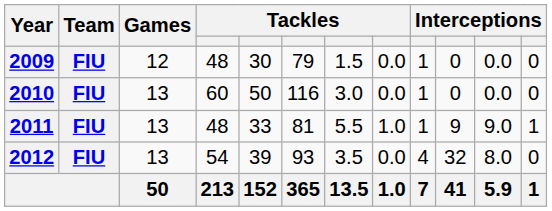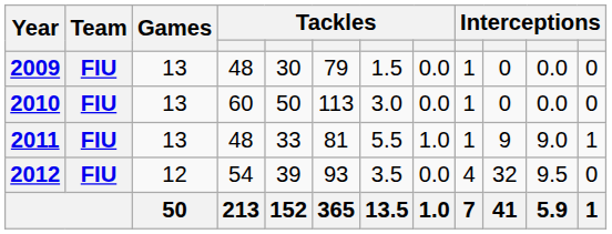 <table class="wikitable" style="text-align:center;">
 <tr>
 <th rowspan="2">Year</th>
 <th rowspan="2">Team</th>
 <th rowspan="2">Games</th>
 <th colspan="5">Tackles</th>
 <th colspan="4">Interceptions</th>
 </tr>
 <tr>
 <th></th>
 <th></th>
 <th></th>
 <th></th>
 <th></th>
 <th></th>
 <th></th>
 <th></th>
 <th></th>
 </tr>
 <tr>
 <th><a href='#'>2009</a></th>
 <th><a href='#'>FIU</a></th>
-<td>12</td>
+<td>13</td>
 <td>48</td>
 <td>30</td>
 <td>79</td>
 <td>1.5</td>
 <td>0.0</td>
 <td>1</td>
 <td>0</td>
 <td>0.0</td>
 <td>0</td>
 </tr>
 <tr>
 <th><a href='#'>2010</a></th>
 <th><a href='#'>FIU</a></th>
 <td>13</td>
 <td>60</td>
 <td>50</td>
-<td>116</td>
+<td>113</td>
 <td>3.0</td>
 <td>0.0</td>
 <td>1</td>
 <td>0</td>
 <td>0.0</td>
 <td>0</td>
 </tr>
 <tr>
 <th><a href='#'>2011</a></th>
 <th><a href='#'>FIU</a></th>
 <td>13</td>
 <td>48</td>
 <td>33</td>
 <td>81</td>
 <td>5.5</td>
 <td>1.0</td>
 <td>1</td>
 <td>9</td>
 <td>9.0</td>
 <td>1</td>
 </tr>
 <tr>
 <th><a href='#'>2012</a></th>
 <th><a href='#'>FIU</a></th>
-<td>13</td>
+<td>12</td>
 <td>54</td>
 <td>39</td>
 <td>93</td>
 <td>3.5</td>
 <td>0.0</td>
 <td>4</td>
 <td>32</td>
-<td>8.0</td>
+<td>9.5</td>
 <td>0</td>
 </tr>
 <tr>
 <th colspan=2></th>
 <th>50</th>
 <th>213</th>
 <th>152</th>
 <th>365</th>
 <th>13.5</th>
 <th>1.0</th>
 <th>7</th>
 <th>41</th>
 <th>5.9</th>
 <th>1</th>
 </tr>
 </table>
